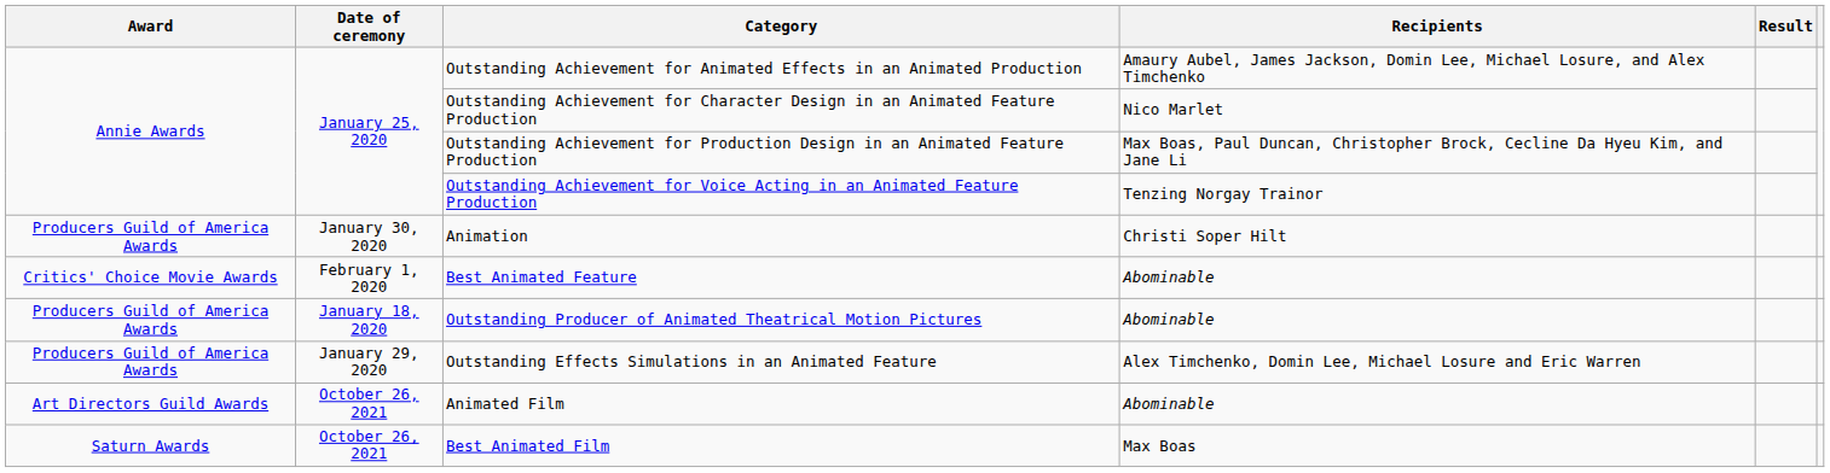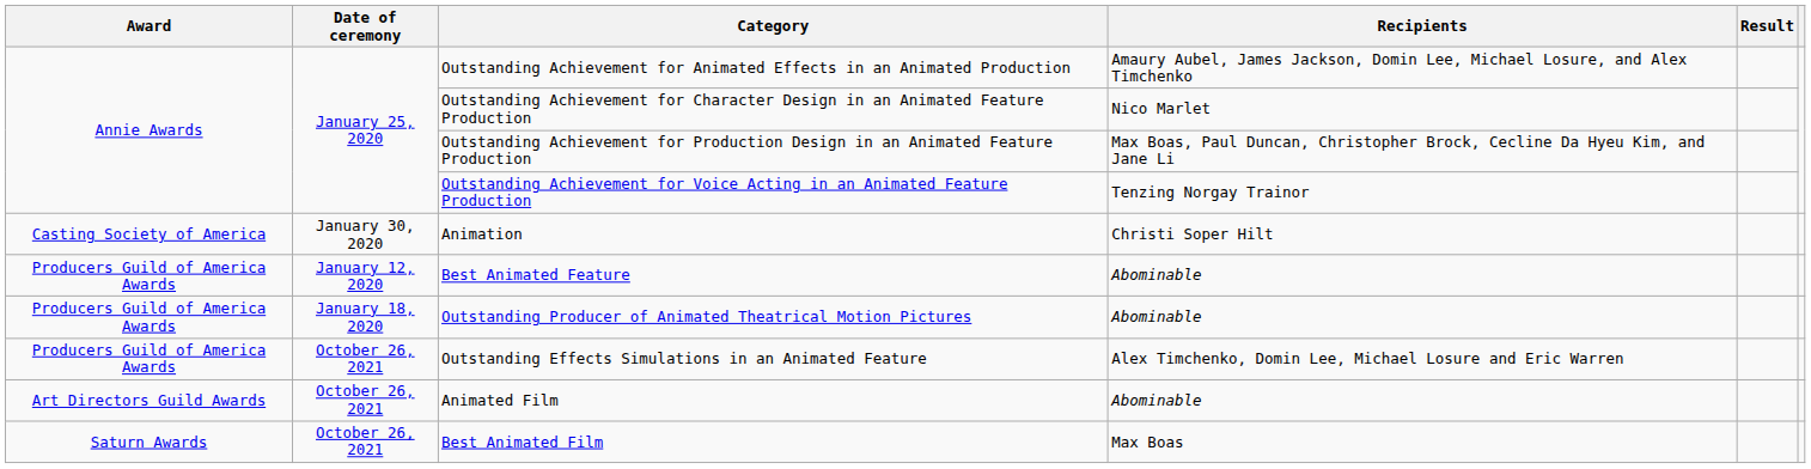 <table class="wikitable sortable plainrowheaders" style="width: 99%;">
 <tr>
 <th scope="col">Award</th>
 <th scope="col">Date of ceremony</th>
 <th scope="col">Category</th>
 <th scope="col">Recipients</th>
 <th scope="col">Result</th>
 <th scope="col" class="unsortable"></th>
 </tr>
 <tr>
 <td scope="row" rowspan="4" style="text-align:center;"><a href='#'>Annie Awards</a></td>
 <td scope="row" rowspan="4" style="text-align:center;"><a href='#'>January 25, 2020</a></td>
 <td>Outstanding Achievement for Animated Effects in an Animated Production</td>
 <td>Amaury Aubel, James Jackson, Domin Lee, Michael Losure, and Alex Timchenko</td>
 <td></td>
 <td rowspan="4" style="text-align:center;"></td>
 </tr>
 <tr>
 <td>Outstanding Achievement for Character Design in an Animated Feature Production</td>
 <td>Nico Marlet</td>
 <td></td>
 </tr>
 <tr>
 <td>Outstanding Achievement for Production Design in an Animated Feature Production</td>
 <td>Max Boas, Paul Duncan, Christopher Brock, Cecline Da Hyeu Kim, and Jane Li</td>
 <td></td>
 </tr>
 <tr>
 <td><a href='#'>Outstanding Achievement for Voice Acting in an Animated Feature Production</a></td>
 <td>Tenzing Norgay Trainor</td>
 <td></td>
 </tr>
 <tr>
-<td style="text-align:center;"><a href='#'>Producers Guild of America Awards</a></td>
+<td style="text-align:center;"><a href='#'>Casting Society of America</a></td>
 <td style="text-align:center;">January 30, 2020</td>
 <td>Animation</td>
 <td>Christi Soper Hilt</td>
 <td></td>
 <td style="text-align:center;"></td>
 </tr>
 <tr>
-<td style="text-align:center;"><a href='#'>Critics' Choice Movie Awards</a></td>
-<td style="text-align:center;">February 1, 2020</td>
+<td style="text-align:center;"><a href='#'>Producers Guild of America Awards</a></td>
+<td style="text-align:center;"><a href='#'>January 12, 2020</a></td>
 <td><a href='#'>Best Animated Feature</a></td>
 <td><em>Abominable</em></td>
 <td></td>
 <td style="text-align:center;"></td>
 </tr>
 <tr>
 <td style="text-align:center;"><a href='#'>Producers Guild of America Awards</a></td>
 <td style="text-align:center;"><a href='#'>January 18, 2020</a></td>
 <td><a href='#'>Outstanding Producer of Animated Theatrical Motion Pictures</a></td>
 <td><em>Abominable</em></td>
 <td></td>
 <td align=center></td>
 </tr>
 <tr>
 <td style="text-align:center;"><a href='#'>Producers Guild of America Awards</a></td>
-<td scope="row" rowspan="1" style="text-align:center;">January 29, 2020</td>
+<td style="text-align:center;"><a href='#'>October 26, 2021</a></td>
 <td>Outstanding Effects Simulations in an Animated Feature</td>
 <td>Alex Timchenko, Domin Lee, Michael Losure and Eric Warren</td>
 <td></td>
 <td rowspan="1" style="text-align:center;"></td>
 </tr>
 <tr>
 <td style="text-align:center;"><a href='#'>Art Directors Guild Awards</a></td>
 <td style="text-align:center;"><a href='#'>October 26, 2021</a></td>
 <td>Animated Film</td>
 <td><em>Abominable</em></td>
 <td></td>
 <td style="text-align:center;"></td>
 </tr>
 <tr>
 <td style="text-align:center;"><a href='#'>Saturn Awards</a></td>
 <td style="text-align:center;"><a href='#'>October 26, 2021</a></td>
 <td><a href='#'>Best Animated Film</a></td>
 <td>Max Boas</td>
 <td></td>
 <td style="text-align:center;"></td>
 </tr>
 </table>
